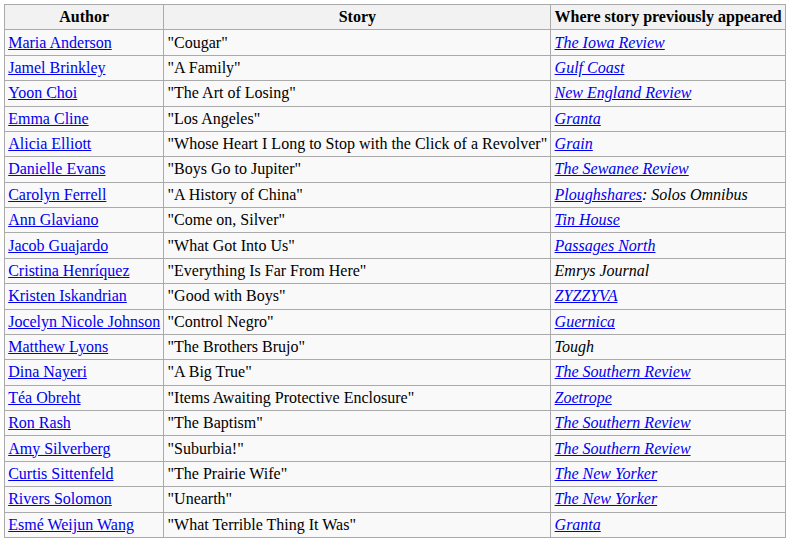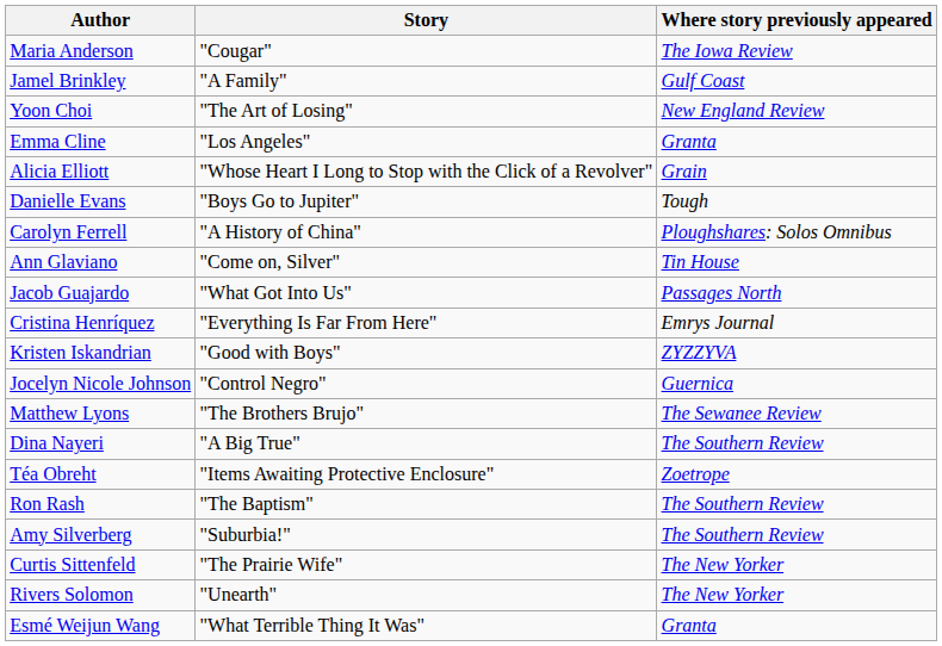 <table class="wikitable">
 <tr>
 <th>Author</th>
 <th>Story</th>
 <th>Where story previously appeared</th>
 </tr>
 <tr>
 <td><a href='#'>Maria Anderson</a></td>
 <td>"Cougar"</td>
 <td><em><a href='#'>The Iowa Review</a></em></td>
 </tr>
 <tr>
 <td><a href='#'>Jamel Brinkley</a></td>
 <td>"A Family"</td>
 <td><em><a href='#'>Gulf Coast</a></em></td>
 </tr>
 <tr>
 <td><a href='#'>Yoon Choi</a></td>
 <td>"The Art of Losing"</td>
 <td><em><a href='#'>New England Review</a></em></td>
 </tr>
 <tr>
 <td><a href='#'>Emma Cline</a></td>
 <td>"Los Angeles"</td>
 <td><em><a href='#'>Granta</a></em></td>
 </tr>
 <tr>
 <td><a href='#'>Alicia Elliott</a></td>
 <td>"Whose Heart I Long to Stop with the Click of a Revolver"</td>
 <td><em><a href='#'>Grain</a></em></td>
 </tr>
 <tr>
 <td><a href='#'>Danielle Evans</a></td>
 <td>"Boys Go to Jupiter"</td>
-<td><em><a href='#'>The Sewanee Review</a></em></td>
+<td><em>Tough</em></td>
 </tr>
 <tr>
 <td><a href='#'>Carolyn Ferrell</a></td>
 <td>"A History of China"</td>
 <td><em><a href='#'>Ploughshares</a>: Solos Omnibus</em></td>
 </tr>
 <tr>
 <td><a href='#'>Ann Glaviano</a></td>
 <td>"Come on, Silver"</td>
 <td><em><a href='#'>Tin House</a></em></td>
 </tr>
 <tr>
 <td><a href='#'>Jacob Guajardo</a></td>
 <td>"What Got Into Us"</td>
 <td><em><a href='#'>Passages North</a></em></td>
 </tr>
 <tr>
 <td><a href='#'>Cristina Henríquez</a></td>
 <td>"Everything Is Far From Here"</td>
 <td><em>Emrys Journal</em></td>
 </tr>
 <tr>
 <td><a href='#'>Kristen Iskandrian</a></td>
 <td>"Good with Boys"</td>
 <td><em><a href='#'>ZYZZYVA</a></em></td>
 </tr>
 <tr>
 <td><a href='#'>Jocelyn Nicole Johnson</a></td>
 <td>"Control Negro"</td>
 <td><em><a href='#'>Guernica</a></em></td>
 </tr>
 <tr>
 <td><a href='#'>Matthew Lyons</a></td>
 <td>"The Brothers Brujo"</td>
-<td><em>Tough</em></td>
+<td><em><a href='#'>The Sewanee Review</a></em></td>
 </tr>
 <tr>
 <td><a href='#'>Dina Nayeri</a></td>
 <td>"A Big True"</td>
 <td><em><a href='#'>The Southern Review</a></em></td>
 </tr>
 <tr>
 <td><a href='#'>Téa Obreht</a></td>
 <td>"Items Awaiting Protective Enclosure"</td>
 <td><em><a href='#'>Zoetrope</a></em></td>
 </tr>
 <tr>
 <td><a href='#'>Ron Rash</a></td>
 <td>"The Baptism"</td>
 <td><em><a href='#'>The Southern Review</a></em></td>
 </tr>
 <tr>
 <td><a href='#'>Amy Silverberg</a></td>
 <td>"Suburbia!"</td>
 <td><em><a href='#'>The Southern Review</a></em></td>
 </tr>
 <tr>
 <td><a href='#'>Curtis Sittenfeld</a></td>
 <td>"The Prairie Wife"</td>
 <td><em><a href='#'>The New Yorker</a></em></td>
 </tr>
 <tr>
 <td><a href='#'>Rivers Solomon</a></td>
 <td>"Unearth"</td>
 <td><em><a href='#'>The New Yorker</a></em></td>
 </tr>
 <tr>
 <td><a href='#'>Esmé Weijun Wang</a></td>
 <td>"What Terrible Thing It Was"</td>
 <td><em><a href='#'>Granta</a></em></td>
 </tr>
 </table>
